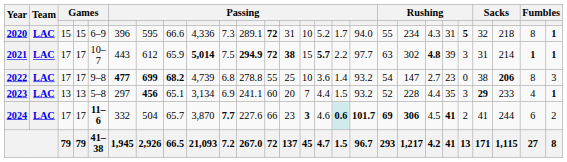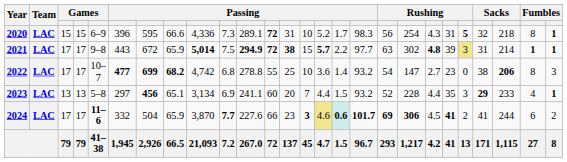 <table class="wikitable" style="text-align:center;">
 <tr>
 <th rowspan="2">Year</th>
 <th rowspan="2">Team</th>
 <th colspan="3">Games</th>
 <th colspan="12">Passing</th>
 <th colspan="5">Rushing</th>
 <th colspan="2">Sacks</th>
 <th colspan="2">Fumbles</th>
 </tr>
 <tr>
 <th></th>
 <th></th>
 <th></th>
 <th></th>
 <th></th>
 <th></th>
 <th></th>
 <th></th>
 <th></th>
 <th></th>
 <th></th>
 <th></th>
 <th></th>
 <th></th>
 <th></th>
 <th></th>
 <th></th>
 <th></th>
 <th></th>
 <th></th>
 <th></th>
 <th></th>
 <th></th>
 <th></th>
 </tr>
 <tr>
 <th><a href='#'>2020</a></th>
 <th><a href='#'>LAC</a></th>
 <td>15</td>
 <td>15</td>
 <td>6–9</td>
 <td>396</td>
 <td>595</td>
 <td>66.6</td>
 <td>4,336</td>
 <td>7.3</td>
 <td>289.1</td>
 <td><strong>72</strong></td>
 <td>31</td>
 <td>10</td>
 <td>5.2</td>
 <td>1.7</td>
-<td>94.0</td>
-<td>55</td>
-<td>234</td>
+<td>98.3</td>
+<td>56</td>
+<td>254</td>
 <td>4.3</td>
 <td>31</td>
 <td><strong>5</strong></td>
 <td>32</td>
 <td>218</td>
 <td>8</td>
 <td><strong>1</strong></td>
 </tr>
 <tr>
 <th><a href='#'>2021</a></th>
 <th><a href='#'>LAC</a></th>
 <td>17</td>
 <td>17</td>
-<td>10–7</td>
+<td>9–8</td>
 <td>443</td>
-<td>612</td>
+<td>672</td>
 <td>65.9</td>
 <td><strong>5,014</strong></td>
 <td>7.5</td>
 <td><strong>294.9</strong></td>
 <td><strong>72</strong></td>
 <td><strong>38</strong></td>
 <td>15</td>
 <td><strong>5.7</strong></td>
 <td>2.2</td>
 <td>97.7</td>
 <td>63</td>
 <td>302</td>
 <td><strong>4.8</strong></td>
 <td>39</td>
-<td>3</td>
+<td style="background: khaki;">3</td>
 <td>31</td>
 <td>214</td>
 <td><strong>1</strong></td>
 <td><strong>1</strong></td>
 </tr>
 <tr>
 <th><a href='#'>2022</a></th>
 <th><a href='#'>LAC</a></th>
 <td>17</td>
 <td>17</td>
-<td>9–8</td>
+<td>10–7</td>
 <td><strong>477</strong></td>
 <td><strong>699</strong></td>
 <td><strong>68.2</strong></td>
-<td>4,739</td>
+<td>4,742</td>
 <td>6.8</td>
 <td>278.8</td>
 <td>55</td>
 <td>25</td>
 <td>10</td>
 <td>3.6</td>
 <td>1.4</td>
 <td>93.2</td>
 <td>54</td>
 <td>147</td>
 <td>2.7</td>
 <td>23</td>
 <td>0</td>
 <td>38</td>
 <td><strong>206</strong></td>
 <td>8</td>
 <td>3</td>
 </tr>
 <tr>
 <th><a href='#'>2023</a></th>
 <th><a href='#'>LAC</a></th>
 <td>13</td>
 <td>13</td>
 <td>5–8</td>
 <td>297</td>
 <td><strong>456</strong></td>
 <td>65.1</td>
 <td>3,134</td>
 <td>6.9</td>
 <td>241.1</td>
 <td>60</td>
 <td>20</td>
 <td>7</td>
 <td>4.4</td>
 <td>1.5</td>
 <td>93.2</td>
 <td>52</td>
 <td>228</td>
 <td>4.4</td>
 <td>35</td>
 <td>3</td>
 <td><strong>29</strong></td>
 <td>233</td>
 <td>4</td>
 <td><strong>1</strong></td>
 </tr>
 <tr>
 <th><a href='#'>2024</a></th>
 <th><a href='#'>LAC</a></th>
 <td>17</td>
 <td>17</td>
 <td><strong>11–6</strong></td>
 <td>332</td>
 <td>504</td>
-<td>65.7</td>
+<td>65.9</td>
 <td>3,870</td>
 <td><strong>7.7</strong></td>
 <td>227.6</td>
 <td>66</td>
 <td>23</td>
 <td><strong>3</strong></td>
-<td>4.6</td>
+<td style="background: khaki;">4.6</td>
 <td style="background:#cfecec;"><strong>0.6</strong></td>
 <td><strong>101.7</strong></td>
 <td><strong>69</strong></td>
 <td><strong>306</strong></td>
 <td>4.5</td>
 <td><strong>41</strong></td>
 <td>2</td>
 <td>41</td>
 <td>244</td>
 <td>6</td>
 <td>2</td>
 </tr>
 <tr>
 <th colspan="2"></th>
 <th>79</th>
 <th>79</th>
 <th>41–38</th>
 <th>1,945</th>
 <th>2,926</th>
 <th>66.5</th>
 <th>21,093</th>
 <th>7.2</th>
 <th>267.0</th>
 <th>72</th>
 <th>137</th>
 <th>45</th>
 <th>4.7</th>
 <th>1.5</th>
 <th>96.7</th>
 <th>293</th>
 <th>1,217</th>
 <th>4.2</th>
 <th>41</th>
 <th>13</th>
 <th>171</th>
 <th>1,115</th>
 <th>27</th>
 <th>8</th>
 </tr>
 </table>
